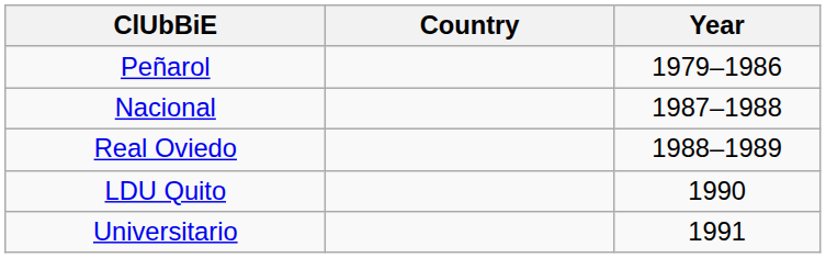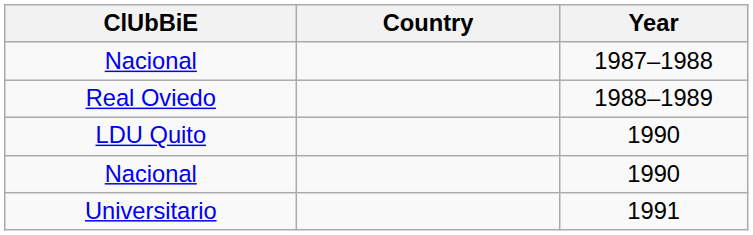 <table class="wikitable" style="text-align:center">
 <tr>
 <th width="190">ClUbBiE</th>
 <th width="170">Country</th>
 <th width="120">Year</th>
-</tr>
-<tr>
-<td><a href='#'>Peñarol</a></td>
-<td></td>
-<td>1979–1986</td>
 </tr>
 <tr>
 <td><a href='#'>Nacional</a></td>
 <td></td>
 <td>1987–1988</td>
 </tr>
 <tr>
 <td><a href='#'>Real Oviedo</a></td>
 <td></td>
 <td>1988–1989</td>
 </tr>
 <tr>
 <td><a href='#'>LDU Quito</a></td>
 <td></td>
 <td>1990</td>
 </tr>
 <tr>
+<td><a href='#'>Nacional</a></td>
+<td></td>
+<td>1990</td>
+</tr>
+<tr>
 <td><a href='#'>Universitario</a></td>
 <td></td>
 <td>1991</td>
 </tr>
 </table>
